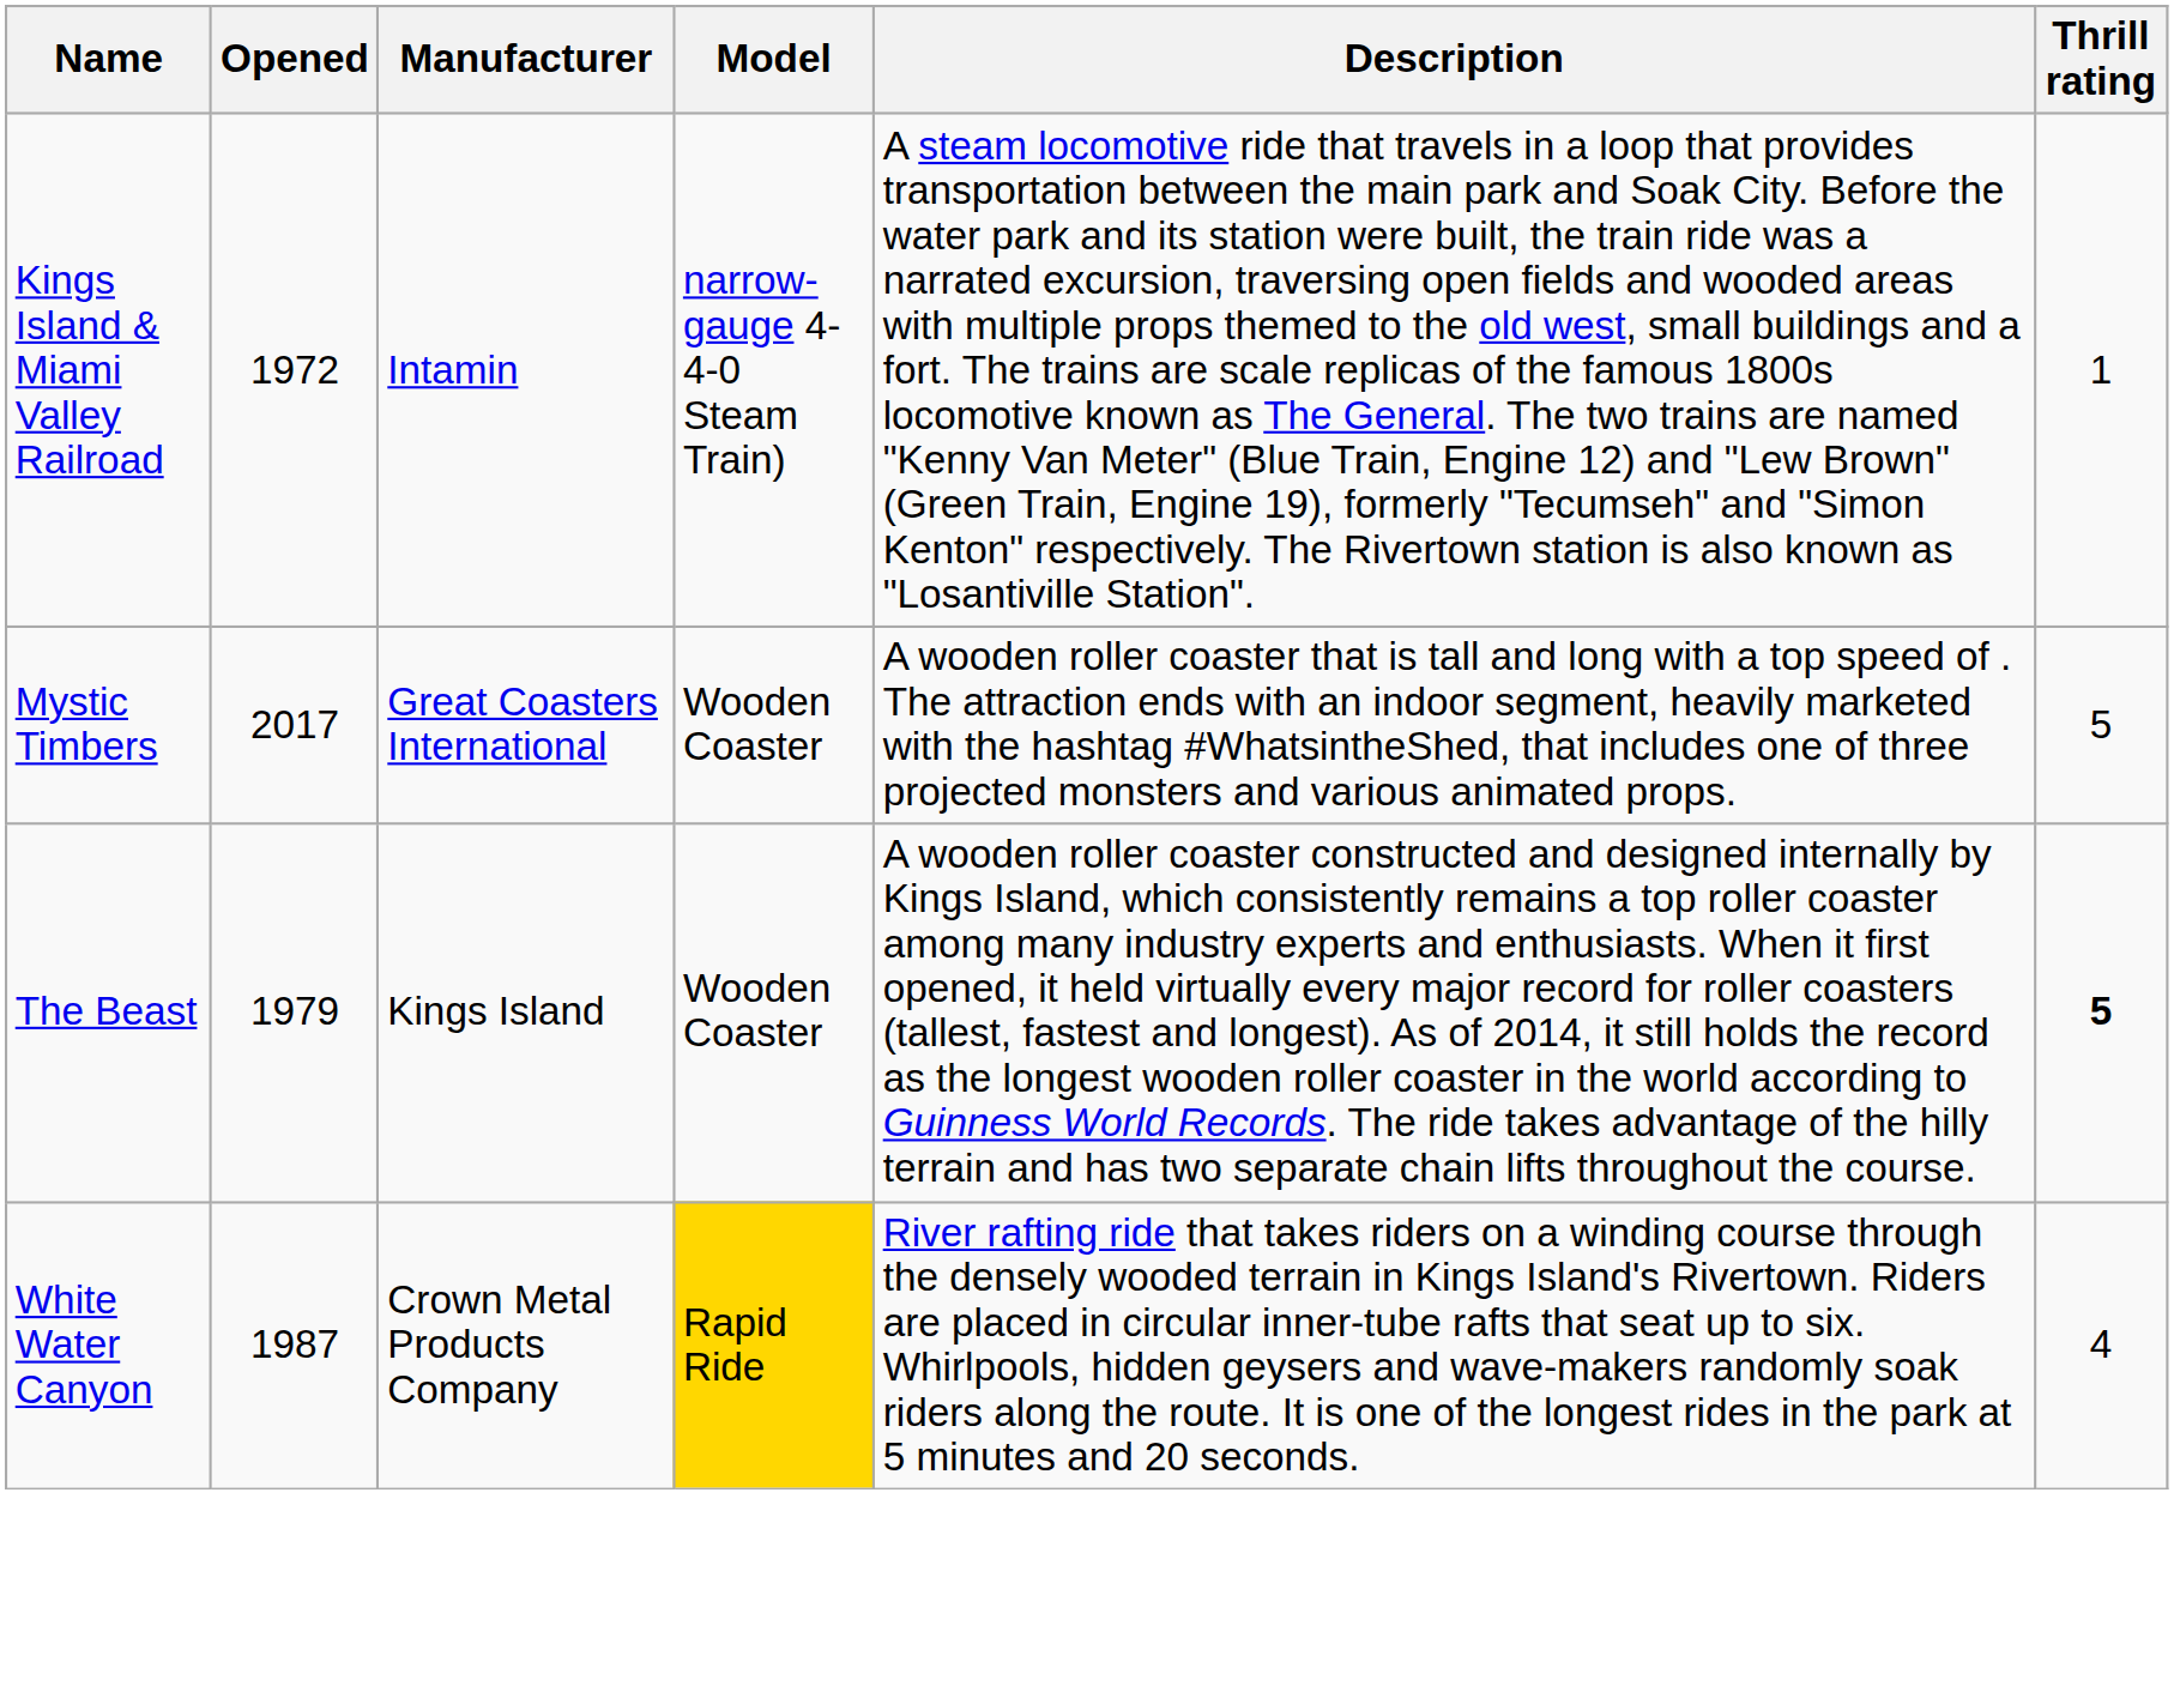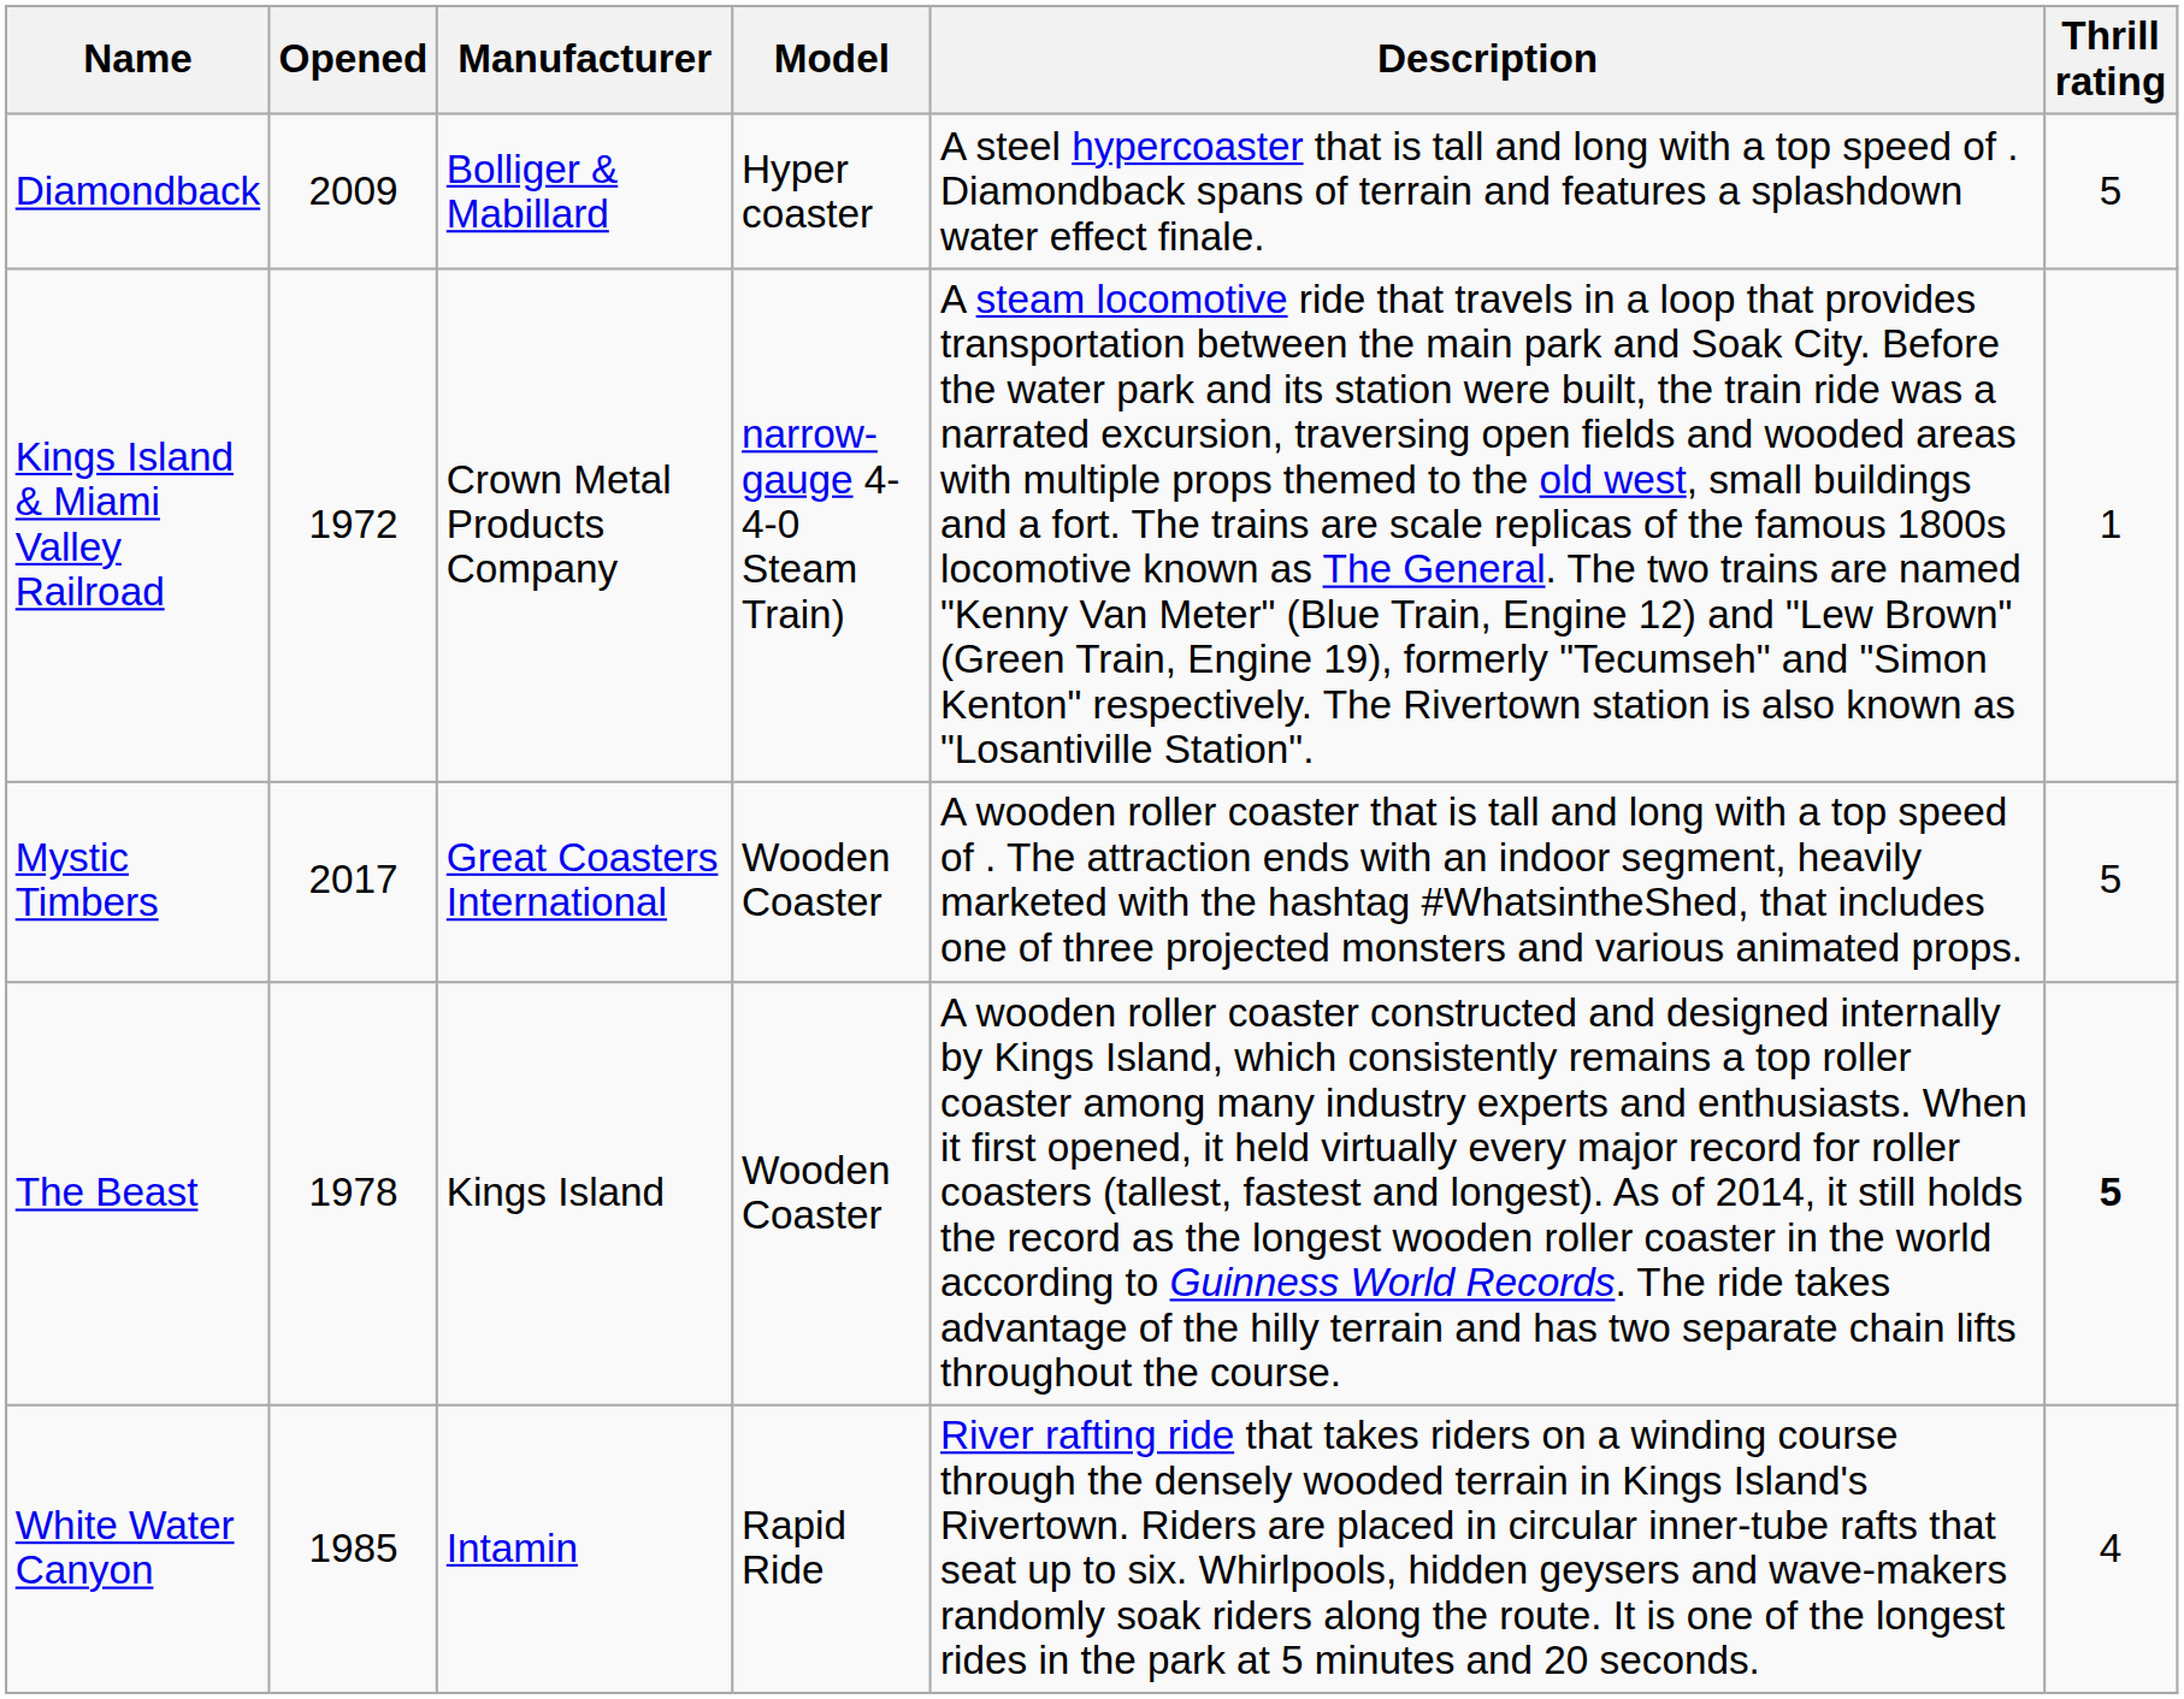 <table class="wikitable sortable">
 <tr>
 <th width=75px>Name</th>
 <th>Opened</th>
 <th>Manufacturer</th>
 <th>Model</th>
 <th>Description</th>
 <th style=max-width:4em>Thrill rating</th>
 </tr>
 <tr>
+<td><a href='#'>Diamondback</a></td>
+<td align=center>2009</td>
+<td><a href='#'>Bolliger & Mabillard</a></td>
+<td>Hyper coaster</td>
+<td>A steel <a href='#'>hypercoaster</a> that is  tall and  long with a top speed of . Diamondback spans  of terrain and features a splashdown water effect finale.</td>
+<td align=center>5</td>
+</tr>
+<tr>
 <td><a href='#'>Kings Island & Miami Valley Railroad</a></td>
 <td align=center>1972</td>
-<td><a href='#'>Intamin</a></td>
+<td>Crown Metal Products Company</td>
 <td> <a href='#'>narrow-gauge</a> 4-4-0 Steam Train)</td>
 <td>A <a href='#'>steam locomotive</a> ride that travels in a  loop that provides transportation between the main park and Soak City. Before the water park and its station were built, the train ride was a narrated excursion, traversing open fields and wooded areas with multiple props themed to the <a href='#'>old west</a>, small buildings and a fort. The trains are scale replicas of the famous 1800s locomotive known as <a href='#'>The General</a>. The two trains are named "Kenny Van Meter" (Blue Train, Engine 12) and "Lew Brown" (Green Train, Engine 19), formerly "Tecumseh" and "Simon Kenton" respectively. The Rivertown station is also known as "Losantiville Station".</td>
 <td align=center>1</td>
 </tr>
 <tr>
 <td><a href='#'>Mystic Timbers</a></td>
 <td align=center>2017</td>
 <td><a href='#'>Great Coasters International</a></td>
 <td>Wooden Coaster</td>
 <td>A wooden  roller coaster that is  tall and  long with a top speed of . The attraction ends with an indoor segment, heavily marketed with the hashtag #WhatsintheShed, that includes one of three projected monsters and various animated props.</td>
 <td align=center>5</td>
 </tr>
 <tr>
 <td><a href='#'>The Beast</a></td>
-<td align=center>1979</td>
+<td align=center>1978</td>
 <td>Kings Island</td>
 <td>Wooden Coaster</td>
 <td>A wooden roller coaster constructed and designed internally by Kings Island, which consistently remains a top roller coaster among many industry experts and enthusiasts. When it first opened, it held virtually every major record for roller coasters (tallest, fastest and longest). As of 2014, it still holds the record as the longest wooden roller coaster in the world according to <em><a href='#'>Guinness World Records</a></em>. The ride takes advantage of the hilly terrain and has two separate chain lifts throughout the course.</td>
 <td align=center><strong>5</strong></td>
 </tr>
 <tr>
 <td><a href='#'>White Water Canyon</a></td>
-<td align=center>1987</td>
-<td>Crown Metal Products Company</td>
-<td style="background: gold;">Rapid Ride</td>
+<td align=center>1985</td>
+<td><a href='#'>Intamin</a></td>
+<td>Rapid Ride</td>
 <td><a href='#'>River rafting ride</a> that takes riders on a winding course through the densely wooded terrain in Kings Island's Rivertown. Riders are placed in circular inner-tube rafts that seat up to six. Whirlpools, hidden geysers and wave-makers randomly soak riders along the route. It is one of the longest rides in the park at 5 minutes and 20 seconds.</td>
 <td align=center>4</td>
 </tr>
 </table>
